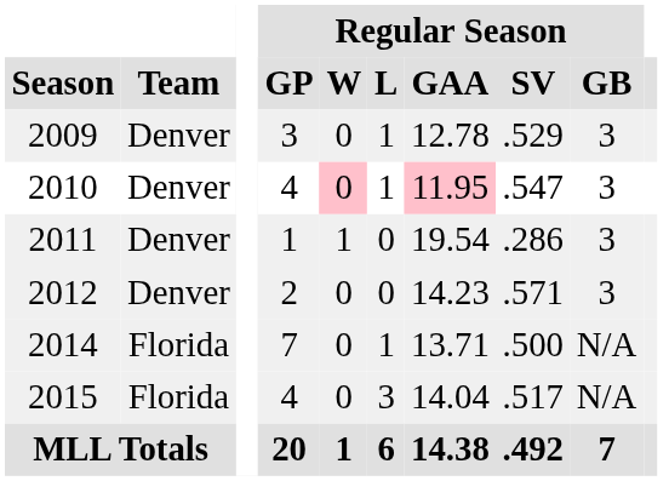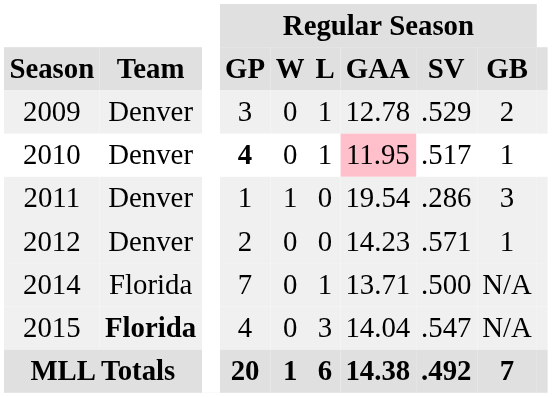 <table BORDER="0" CELLPADDING="3" CELLSPACING="0">
 <tr ALIGN="center" bgcolor="#e0e0e0">
 <th colspan="2" bgcolor="#ffffff"> </th>
 <th rowspan="99" bgcolor="#ffffff"> </th>
 <th colspan="6">Regular Season</th>
 </tr>
 <tr ALIGN="center" bgcolor="#e0e0e0">
 <th>Season</th>
 <th>Team</th>
 <th>GP</th>
 <th>W</th>
 <th>L</th>
 <th>GAA</th>
 <th>SV</th>
 <th>GB</th>
 <th></th>
 </tr>
 <tr ALIGN="center" bgcolor="#f0f0f0">
 <td>2009</td>
 <td>Denver</td>
 <td>3</td>
 <td>0</td>
 <td>1</td>
 <td>12.78</td>
 <td>.529</td>
-<td>3</td>
+<td>2</td>
 <td></td>
 </tr>
 <tr ALIGN="center">
 <td>2010</td>
 <td>Denver</td>
-<td>4</td>
-<td style="background: pink;">0</td>
+<td><strong>4</strong></td>
+<td>0</td>
 <td>1</td>
 <td style="background: pink;">11.95</td>
-<td>.547</td>
-<td>3</td>
+<td>.517</td>
+<td>1</td>
 <td></td>
 </tr>
 <tr ALIGN="center" bgcolor="#f0f0f0">
 <td>2011</td>
 <td>Denver</td>
 <td>1</td>
 <td>1</td>
 <td>0</td>
 <td>19.54</td>
 <td>.286</td>
 <td>3</td>
 <td></td>
 </tr>
 <tr ALIGN="center" bgcolor="#f0f0f0">
 <td>2012</td>
 <td>Denver</td>
 <td>2</td>
 <td>0</td>
 <td>0</td>
 <td>14.23</td>
 <td>.571</td>
-<td>3</td>
+<td>1</td>
 <td></td>
 </tr>
 <tr ALIGN="center" bgcolor="#f0f0f0">
 <td>2014</td>
 <td>Florida</td>
 <td>7</td>
 <td>0</td>
 <td>1</td>
 <td>13.71</td>
 <td>.500</td>
 <td>N/A</td>
 <td></td>
 </tr>
 <tr ALIGN="center" bgcolor="#f0f0f0">
 <td>2015</td>
-<td>Florida</td>
+<td><strong>Florida</strong></td>
 <td>4</td>
 <td>0</td>
 <td>3</td>
 <td>14.04</td>
-<td>.517</td>
+<td>.547</td>
 <td>N/A</td>
 <td></td>
 </tr>
 <tr ALIGN="center" bgcolor="#e0e0e0">
 <th colspan="2">MLL Totals</th>
 <th>20</th>
 <th>1</th>
 <th>6</th>
 <th>14.38</th>
 <th>.492</th>
 <th>7</th>
 <th></th>
 </tr>
 </table>
